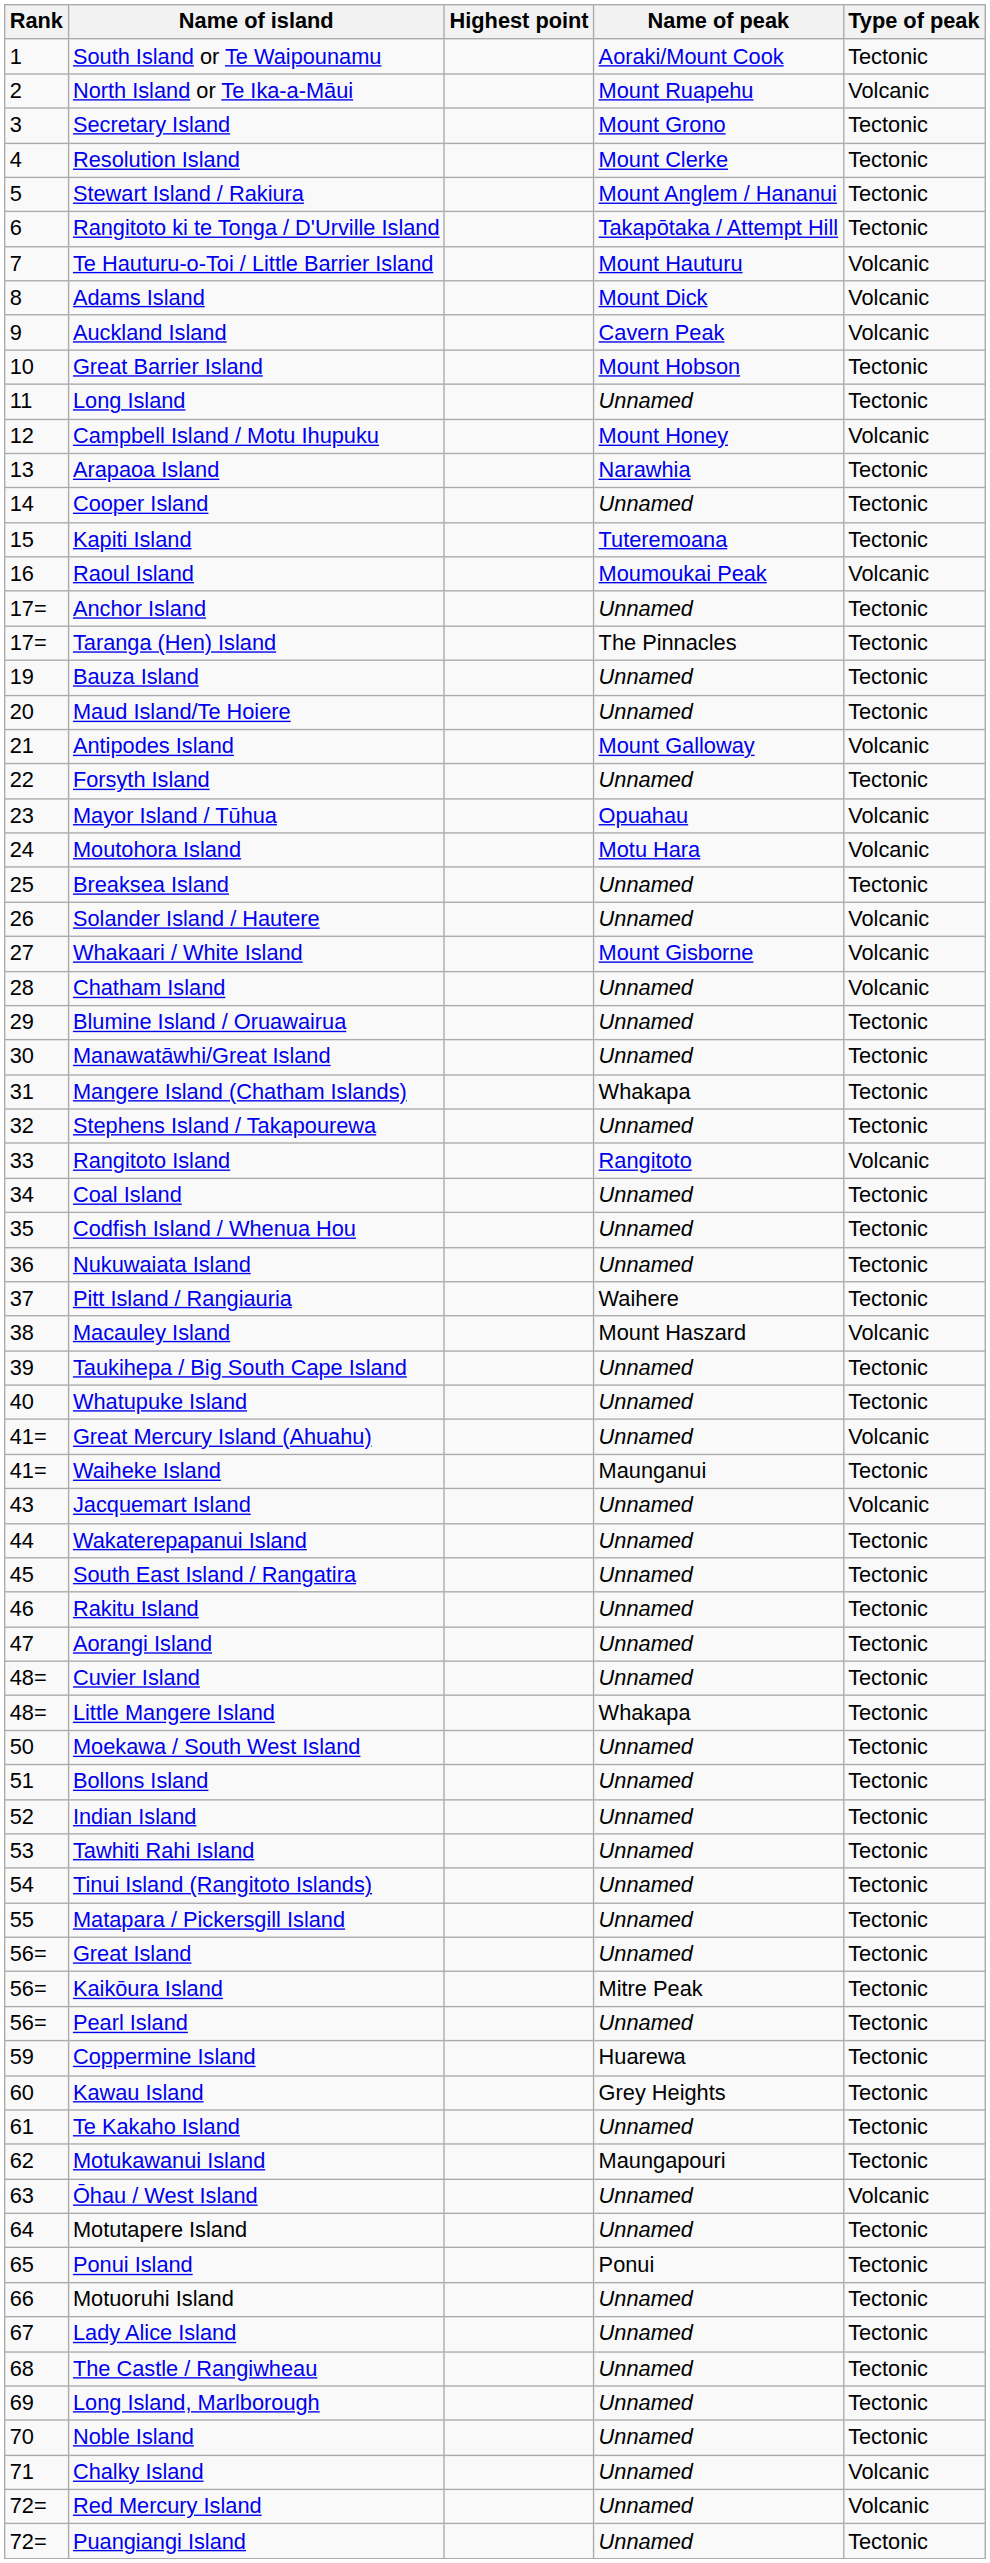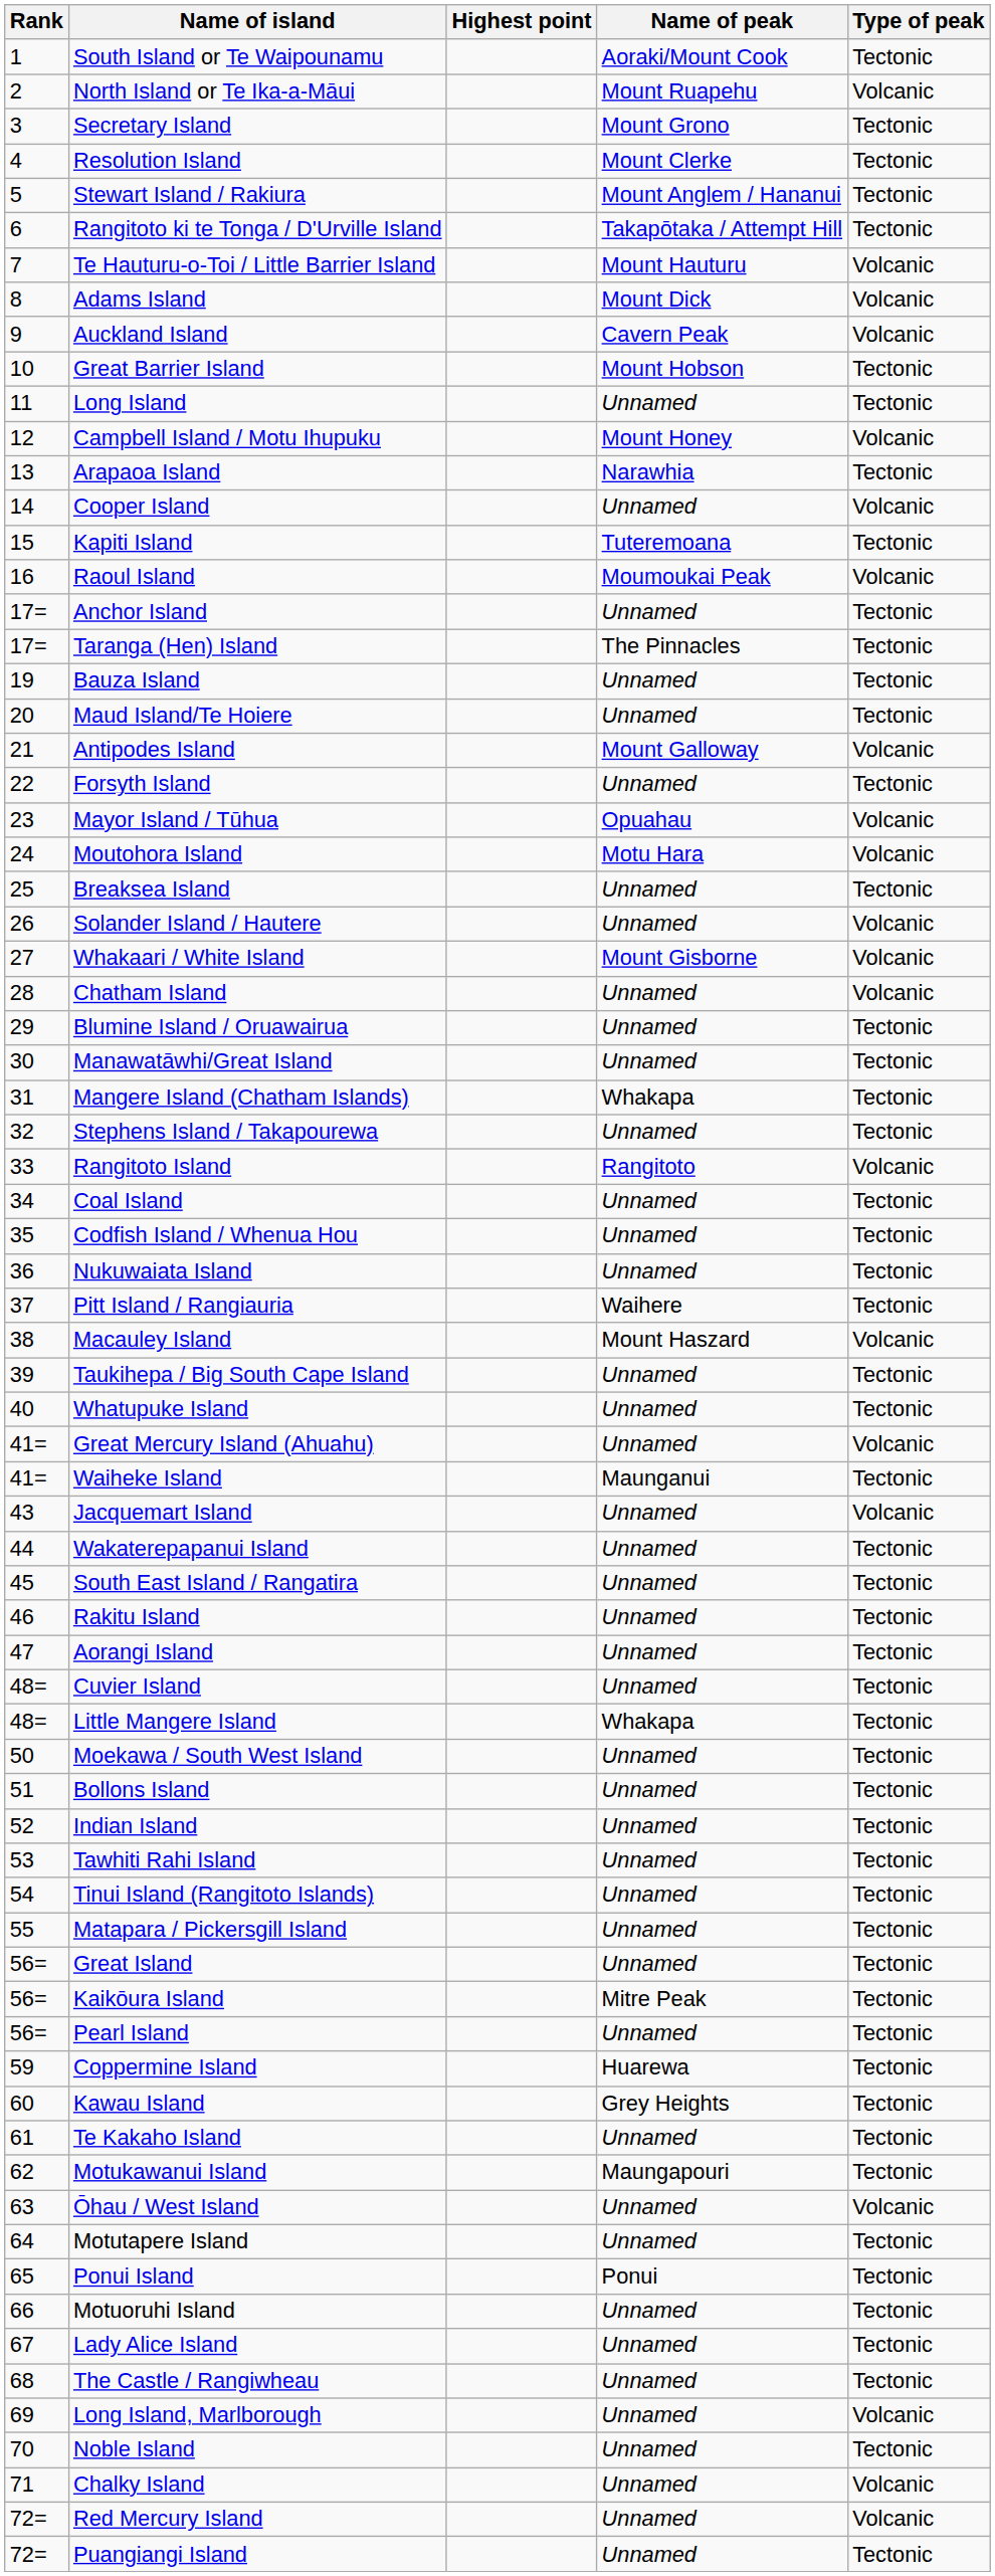 <table class="wikitable sortable" style="border-collapse:collapse; border:1px solid #aaa">
 <tr>
 <th>Rank</th>
 <th>Name of island</th>
 <th data-sort-type="number">Highest point</th>
 <th>Name of peak</th>
 <th>Type of peak</th>
 </tr>
 <tr>
 <td>1</td>
 <td><a href='#'>South Island</a> or <a href='#'>Te Waipounamu</a></td>
 <td></td>
 <td><a href='#'>Aoraki/Mount Cook</a></td>
 <td>Tectonic</td>
 </tr>
 <tr>
 <td>2</td>
 <td><a href='#'>North Island</a> or <a href='#'>Te Ika-a-Māui</a></td>
 <td></td>
 <td><a href='#'>Mount Ruapehu</a></td>
 <td>Volcanic</td>
 </tr>
 <tr>
 <td>3</td>
 <td><a href='#'>Secretary Island</a></td>
 <td></td>
 <td><a href='#'>Mount Grono</a></td>
 <td>Tectonic</td>
 </tr>
 <tr>
 <td>4</td>
 <td><a href='#'>Resolution Island</a></td>
 <td></td>
 <td><a href='#'>Mount Clerke</a></td>
 <td>Tectonic</td>
 </tr>
 <tr>
 <td>5</td>
 <td><a href='#'>Stewart Island / Rakiura</a></td>
 <td></td>
 <td><a href='#'>Mount Anglem / Hananui</a></td>
 <td>Tectonic</td>
 </tr>
 <tr>
 <td>6</td>
 <td><a href='#'>Rangitoto ki te Tonga / D'Urville Island</a></td>
 <td></td>
 <td><a href='#'>Takapōtaka / Attempt Hill</a></td>
 <td>Tectonic</td>
 </tr>
 <tr>
 <td>7</td>
 <td><a href='#'>Te Hauturu-o-Toi / Little Barrier Island</a></td>
 <td></td>
 <td><a href='#'>Mount Hauturu</a></td>
 <td>Volcanic</td>
 </tr>
 <tr>
 <td>8</td>
 <td><a href='#'>Adams Island</a></td>
 <td></td>
 <td><a href='#'>Mount Dick</a></td>
 <td>Volcanic</td>
 </tr>
 <tr>
 <td>9</td>
 <td><a href='#'>Auckland Island</a></td>
 <td></td>
 <td><a href='#'>Cavern Peak</a></td>
 <td>Volcanic</td>
 </tr>
 <tr>
 <td>10</td>
 <td><a href='#'>Great Barrier Island</a></td>
 <td></td>
 <td><a href='#'>Mount Hobson</a></td>
 <td>Tectonic</td>
 </tr>
 <tr>
 <td>11</td>
 <td><a href='#'>Long Island</a></td>
 <td></td>
 <td><em>Unnamed</em></td>
 <td>Tectonic</td>
 </tr>
 <tr>
 <td>12</td>
 <td><a href='#'>Campbell Island / Motu Ihupuku</a></td>
 <td></td>
 <td><a href='#'>Mount Honey</a></td>
 <td>Volcanic</td>
 </tr>
 <tr>
 <td>13</td>
 <td><a href='#'>Arapaoa Island</a></td>
 <td></td>
 <td><a href='#'>Narawhia</a></td>
 <td>Tectonic</td>
 </tr>
 <tr>
 <td>14</td>
 <td><a href='#'>Cooper Island</a></td>
 <td></td>
 <td><em>Unnamed</em></td>
-<td>Tectonic</td>
+<td>Volcanic</td>
 </tr>
 <tr>
 <td>15</td>
 <td><a href='#'>Kapiti Island</a></td>
 <td></td>
 <td><a href='#'>Tuteremoana</a></td>
 <td>Tectonic</td>
 </tr>
 <tr>
 <td>16</td>
 <td><a href='#'>Raoul Island</a></td>
 <td></td>
 <td><a href='#'>Moumoukai Peak</a></td>
 <td>Volcanic</td>
 </tr>
 <tr>
 <td>17=</td>
 <td><a href='#'>Anchor Island</a></td>
 <td></td>
 <td><em>Unnamed</em></td>
 <td>Tectonic</td>
 </tr>
 <tr>
 <td>17=</td>
 <td><a href='#'>Taranga (Hen) Island</a></td>
 <td></td>
 <td>The Pinnacles</td>
 <td>Tectonic</td>
 </tr>
 <tr>
 <td>19</td>
 <td><a href='#'>Bauza Island</a></td>
 <td></td>
 <td><em>Unnamed</em></td>
 <td>Tectonic</td>
 </tr>
 <tr>
 <td>20</td>
 <td><a href='#'>Maud Island/Te Hoiere</a></td>
 <td></td>
 <td><em>Unnamed</em></td>
 <td>Tectonic</td>
 </tr>
 <tr>
 <td>21</td>
 <td><a href='#'>Antipodes Island</a></td>
 <td></td>
 <td><a href='#'>Mount Galloway</a></td>
 <td>Volcanic</td>
 </tr>
 <tr>
 <td>22</td>
 <td><a href='#'>Forsyth Island</a></td>
 <td></td>
 <td><em>Unnamed</em></td>
 <td>Tectonic</td>
 </tr>
 <tr>
 <td>23</td>
 <td><a href='#'>Mayor Island / Tūhua</a></td>
 <td></td>
 <td><a href='#'>Opuahau</a></td>
 <td>Volcanic</td>
 </tr>
 <tr>
 <td>24</td>
 <td><a href='#'>Moutohora Island</a></td>
 <td></td>
 <td><a href='#'>Motu Hara</a></td>
 <td>Volcanic</td>
 </tr>
 <tr>
 <td>25</td>
 <td><a href='#'>Breaksea Island</a></td>
 <td></td>
 <td><em>Unnamed</em></td>
 <td>Tectonic</td>
 </tr>
 <tr>
 <td>26</td>
 <td><a href='#'>Solander Island / Hautere</a></td>
 <td></td>
 <td><em>Unnamed</em></td>
 <td>Volcanic</td>
 </tr>
 <tr>
 <td>27</td>
 <td><a href='#'>Whakaari / White Island</a></td>
 <td></td>
 <td><a href='#'>Mount Gisborne</a></td>
 <td>Volcanic</td>
 </tr>
 <tr>
 <td>28</td>
 <td><a href='#'>Chatham Island</a></td>
 <td></td>
 <td><em>Unnamed</em></td>
 <td>Volcanic</td>
 </tr>
 <tr>
 <td>29</td>
 <td><a href='#'>Blumine Island / Oruawairua</a></td>
 <td></td>
 <td><em>Unnamed</em></td>
 <td>Tectonic</td>
 </tr>
 <tr>
 <td>30</td>
 <td><a href='#'>Manawatāwhi/Great Island</a></td>
 <td></td>
 <td><em>Unnamed</em></td>
 <td>Tectonic</td>
 </tr>
 <tr>
 <td>31</td>
 <td><a href='#'>Mangere Island (Chatham Islands)</a></td>
 <td></td>
 <td>Whakapa</td>
 <td>Tectonic</td>
 </tr>
 <tr>
 <td>32</td>
 <td><a href='#'>Stephens Island / Takapourewa</a></td>
 <td></td>
 <td><em>Unnamed</em></td>
 <td>Tectonic</td>
 </tr>
 <tr>
 <td>33</td>
 <td><a href='#'>Rangitoto Island</a></td>
 <td></td>
 <td><a href='#'>Rangitoto</a></td>
 <td>Volcanic</td>
 </tr>
 <tr>
 <td>34</td>
 <td><a href='#'>Coal Island</a></td>
 <td></td>
 <td><em>Unnamed</em></td>
 <td>Tectonic</td>
 </tr>
 <tr>
 <td>35</td>
 <td><a href='#'>Codfish Island / Whenua Hou</a></td>
 <td></td>
 <td><em>Unnamed</em></td>
 <td>Tectonic</td>
 </tr>
 <tr>
 <td>36</td>
 <td><a href='#'>Nukuwaiata Island</a></td>
 <td></td>
 <td><em>Unnamed</em></td>
 <td>Tectonic</td>
 </tr>
 <tr>
 <td>37</td>
 <td><a href='#'>Pitt Island / Rangiauria</a></td>
 <td></td>
 <td>Waihere</td>
 <td>Tectonic</td>
 </tr>
 <tr>
 <td>38</td>
 <td><a href='#'>Macauley Island</a></td>
 <td></td>
 <td>Mount Haszard</td>
 <td>Volcanic</td>
 </tr>
 <tr>
 <td>39</td>
 <td><a href='#'>Taukihepa / Big South Cape Island</a></td>
 <td></td>
 <td><em>Unnamed</em></td>
 <td>Tectonic</td>
 </tr>
 <tr>
 <td>40</td>
 <td><a href='#'>Whatupuke Island</a></td>
 <td></td>
 <td><em>Unnamed</em></td>
 <td>Tectonic</td>
 </tr>
 <tr>
 <td>41=</td>
 <td><a href='#'>Great Mercury Island (Ahuahu)</a></td>
 <td></td>
 <td><em>Unnamed</em></td>
 <td>Volcanic</td>
 </tr>
 <tr>
 <td>41=</td>
 <td><a href='#'>Waiheke Island</a></td>
 <td></td>
 <td>Maunganui</td>
 <td>Tectonic</td>
 </tr>
 <tr>
 <td>43</td>
 <td><a href='#'>Jacquemart Island</a></td>
 <td></td>
 <td><em>Unnamed</em></td>
 <td>Volcanic</td>
 </tr>
 <tr>
 <td>44</td>
 <td><a href='#'>Wakaterepapanui Island</a></td>
 <td></td>
 <td><em>Unnamed</em></td>
 <td>Tectonic</td>
 </tr>
 <tr>
 <td>45</td>
 <td><a href='#'>South East Island / Rangatira</a></td>
 <td></td>
 <td><em>Unnamed</em></td>
 <td>Tectonic</td>
 </tr>
 <tr>
 <td>46</td>
 <td><a href='#'>Rakitu Island</a></td>
 <td></td>
 <td><em>Unnamed</em></td>
 <td>Tectonic</td>
 </tr>
 <tr>
 <td>47</td>
 <td><a href='#'>Aorangi Island</a></td>
 <td></td>
 <td><em>Unnamed</em></td>
 <td>Tectonic</td>
 </tr>
 <tr>
 <td>48=</td>
 <td><a href='#'>Cuvier Island</a></td>
 <td></td>
 <td><em>Unnamed</em></td>
 <td>Tectonic</td>
 </tr>
 <tr>
 <td>48=</td>
 <td><a href='#'>Little Mangere Island</a></td>
 <td></td>
 <td>Whakapa</td>
 <td>Tectonic</td>
 </tr>
 <tr>
 <td>50</td>
 <td><a href='#'>Moekawa / South West Island</a></td>
 <td></td>
 <td><em>Unnamed</em></td>
 <td>Tectonic</td>
 </tr>
 <tr>
 <td>51</td>
 <td><a href='#'>Bollons Island</a></td>
 <td></td>
 <td><em>Unnamed</em></td>
 <td>Tectonic</td>
 </tr>
 <tr>
 <td>52</td>
 <td><a href='#'>Indian Island</a></td>
 <td></td>
 <td><em>Unnamed</em></td>
 <td>Tectonic</td>
 </tr>
 <tr>
 <td>53</td>
 <td><a href='#'>Tawhiti Rahi Island</a></td>
 <td></td>
 <td><em>Unnamed</em></td>
 <td>Tectonic</td>
 </tr>
 <tr>
 <td>54</td>
 <td><a href='#'>Tinui Island (Rangitoto Islands)</a></td>
 <td></td>
 <td><em>Unnamed</em></td>
 <td>Tectonic</td>
 </tr>
 <tr>
 <td>55</td>
 <td><a href='#'>Matapara / Pickersgill Island</a></td>
 <td></td>
 <td><em>Unnamed</em></td>
 <td>Tectonic</td>
 </tr>
 <tr>
 <td>56=</td>
 <td><a href='#'>Great Island</a></td>
 <td></td>
 <td><em>Unnamed</em></td>
 <td>Tectonic</td>
 </tr>
 <tr>
 <td>56=</td>
 <td><a href='#'>Kaikōura Island</a></td>
 <td></td>
 <td>Mitre Peak</td>
 <td>Tectonic</td>
 </tr>
 <tr>
 <td>56=</td>
 <td><a href='#'>Pearl Island</a></td>
 <td></td>
 <td><em>Unnamed</em></td>
 <td>Tectonic</td>
 </tr>
 <tr>
 <td>59</td>
 <td><a href='#'>Coppermine Island</a></td>
 <td></td>
 <td>Huarewa</td>
 <td>Tectonic</td>
 </tr>
 <tr>
 <td>60</td>
 <td><a href='#'>Kawau Island</a></td>
 <td></td>
 <td>Grey Heights</td>
 <td>Tectonic</td>
 </tr>
 <tr>
 <td>61</td>
 <td><a href='#'>Te Kakaho Island</a></td>
 <td></td>
 <td><em>Unnamed</em></td>
 <td>Tectonic</td>
 </tr>
 <tr>
 <td>62</td>
 <td><a href='#'>Motukawanui Island</a></td>
 <td></td>
 <td>Maungapouri</td>
 <td>Tectonic</td>
 </tr>
 <tr>
 <td>63</td>
 <td><a href='#'>Ōhau / West Island</a></td>
 <td></td>
 <td><em>Unnamed</em></td>
 <td>Volcanic</td>
 </tr>
 <tr>
 <td>64</td>
 <td>Motutapere Island</td>
 <td></td>
 <td><em>Unnamed</em></td>
 <td>Tectonic</td>
 </tr>
 <tr>
 <td>65</td>
 <td><a href='#'>Ponui Island</a></td>
 <td></td>
 <td>Ponui</td>
 <td>Tectonic</td>
 </tr>
 <tr>
 <td>66</td>
 <td>Motuoruhi Island</td>
 <td></td>
 <td><em>Unnamed</em></td>
 <td>Tectonic</td>
 </tr>
 <tr>
 <td>67</td>
 <td><a href='#'>Lady Alice Island</a></td>
 <td></td>
 <td><em>Unnamed</em></td>
 <td>Tectonic</td>
 </tr>
 <tr>
 <td>68</td>
 <td><a href='#'>The Castle / Rangiwheau</a></td>
 <td></td>
 <td><em>Unnamed</em></td>
 <td>Tectonic</td>
 </tr>
 <tr>
 <td>69</td>
 <td><a href='#'>Long Island, Marlborough</a></td>
 <td></td>
 <td><em>Unnamed</em></td>
-<td>Tectonic</td>
+<td>Volcanic</td>
 </tr>
 <tr>
 <td>70</td>
 <td><a href='#'>Noble Island</a></td>
 <td></td>
 <td><em>Unnamed</em></td>
 <td>Tectonic</td>
 </tr>
 <tr>
 <td>71</td>
 <td><a href='#'>Chalky Island</a></td>
 <td></td>
 <td><em>Unnamed</em></td>
 <td>Volcanic</td>
 </tr>
 <tr>
 <td>72=</td>
 <td><a href='#'>Red Mercury Island</a></td>
 <td></td>
 <td><em>Unnamed</em></td>
 <td>Volcanic</td>
 </tr>
 <tr>
 <td>72=</td>
 <td><a href='#'>Puangiangi Island</a></td>
 <td></td>
 <td><em>Unnamed</em></td>
 <td>Tectonic</td>
 </tr>
 <tr>
 </tr>
 </table>
